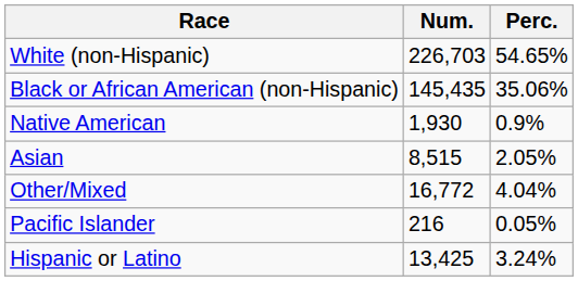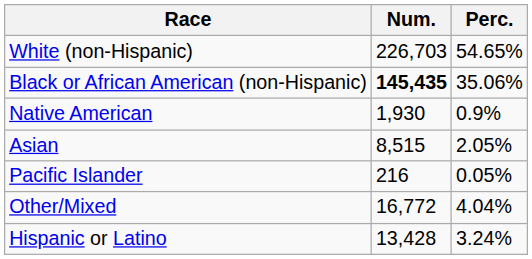 <table class="wikitable">
 <tr>
 <th>Race</th>
 <th>Num.</th>
 <th>Perc.</th>
 </tr>
 <tr>
 <td><a href='#'>White</a> (non-Hispanic)</td>
 <td>226,703</td>
 <td>54.65%</td>
 </tr>
 <tr>
 <td><a href='#'>Black or African American</a> (non-Hispanic)</td>
-<td>145,435</td>
+<td><strong>145,435</strong></td>
 <td>35.06%</td>
 </tr>
 <tr>
 <td><a href='#'>Native American</a></td>
 <td>1,930</td>
 <td>0.9%</td>
 </tr>
 <tr>
 <td><a href='#'>Asian</a></td>
 <td>8,515</td>
 <td>2.05%</td>
 </tr>
 <tr>
+<td><a href='#'>Pacific Islander</a></td>
+<td>216</td>
+<td>0.05%</td>
+</tr>
+<tr>
 <td><a href='#'>Other/Mixed</a></td>
 <td>16,772</td>
 <td>4.04%</td>
 </tr>
 <tr>
-<td><a href='#'>Pacific Islander</a></td>
-<td>216</td>
-<td>0.05%</td>
-</tr>
-<tr>
 <td><a href='#'>Hispanic</a> or <a href='#'>Latino</a></td>
-<td>13,425</td>
+<td>13,428</td>
 <td>3.24%</td>
 </tr>
 </table>
